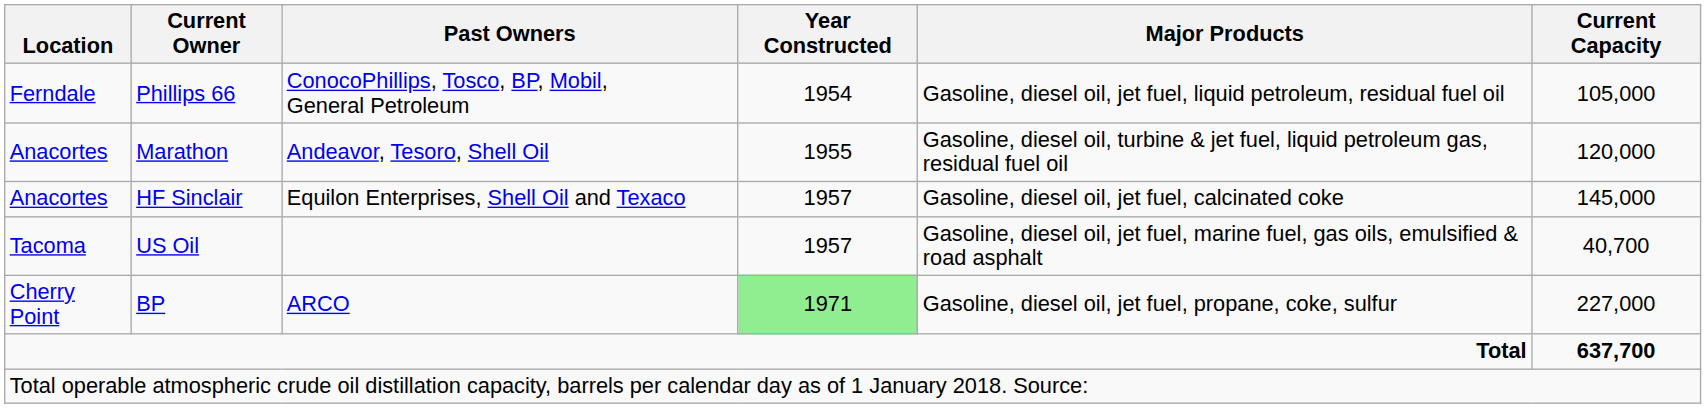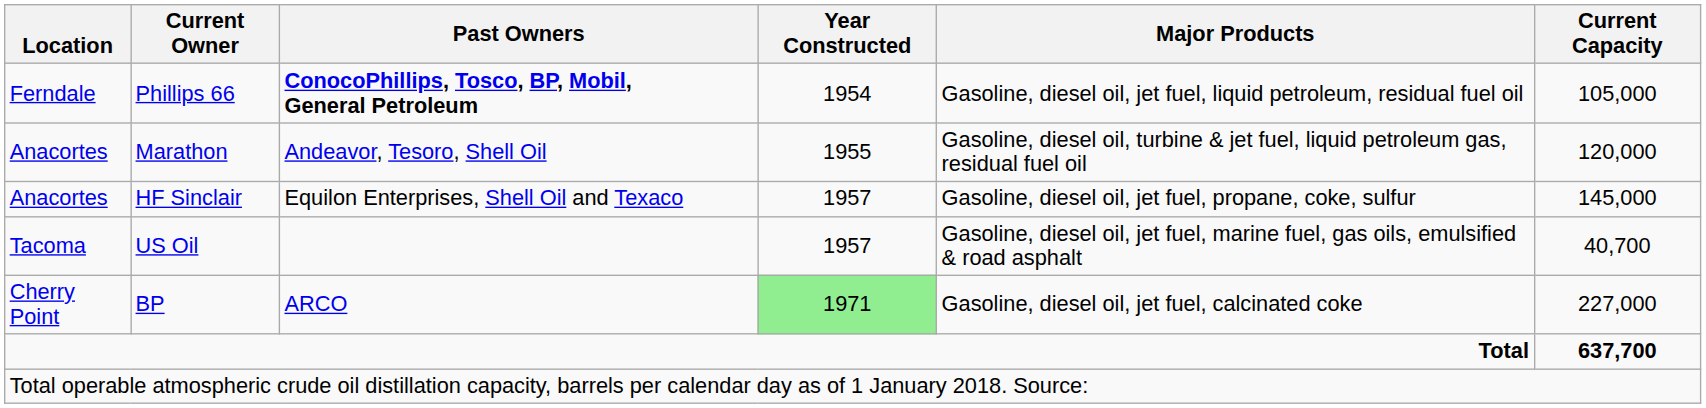 <table class="wikitable">
 <tr>
 <th><br><strong>Location</strong></th>
 <th><strong>Current Owner</strong></th>
 <th><strong>Past Owners</strong></th>
 <th><strong>Year Constructed</strong></th>
 <th><strong>Major Products</strong></th>
 <th><strong>Current Capacity</strong></th>
 </tr>
 <tr>
 <td><a href='#'>Ferndale</a></td>
 <td><a href='#'>Phillips 66</a></td>
-<td><a href='#'>ConocoPhillips</a>, <a href='#'>Tosco</a>, <a href='#'>BP</a>, <a href='#'>Mobil</a>, General Petroleum</td>
+<td><strong><a href='#'>ConocoPhillips</a>, <a href='#'>Tosco</a>, <a href='#'>BP</a>, <a href='#'>Mobil</a>, General Petroleum</strong></td>
 <td align=center>1954</td>
 <td>Gasoline, diesel oil, jet fuel, liquid petroleum, residual fuel oil</td>
 <td align=center>105,000</td>
 </tr>
 <tr>
 <td><a href='#'>Anacortes</a></td>
 <td><a href='#'>Marathon</a></td>
 <td><a href='#'>Andeavor</a>, <a href='#'>Tesoro</a>, <a href='#'>Shell Oil</a></td>
 <td align=center>1955</td>
 <td>Gasoline, diesel oil, turbine & jet fuel, liquid petroleum gas, residual fuel oil</td>
 <td align=center>120,000</td>
 </tr>
 <tr>
 <td><a href='#'>Anacortes</a></td>
 <td><a href='#'>HF Sinclair</a></td>
 <td>Equilon Enterprises, <a href='#'>Shell Oil</a> and <a href='#'>Texaco</a></td>
 <td align=center>1957</td>
-<td>Gasoline, diesel oil, jet fuel, calcinated coke</td>
+<td>Gasoline, diesel oil, jet fuel, propane, coke, sulfur</td>
 <td align=center>145,000</td>
 </tr>
 <tr>
 <td><a href='#'>Tacoma</a></td>
 <td><a href='#'>US Oil</a></td>
 <td></td>
 <td align=center>1957</td>
 <td>Gasoline, diesel oil, jet fuel, marine fuel, gas oils, emulsified & road asphalt</td>
 <td align=center>40,700</td>
 </tr>
 <tr>
 <td><a href='#'>Cherry Point</a></td>
 <td><a href='#'>BP</a></td>
 <td><a href='#'>ARCO</a></td>
 <td align=center style="background: lightgreen;">1971</td>
-<td>Gasoline, diesel oil, jet fuel, propane, coke, sulfur</td>
+<td>Gasoline, diesel oil, jet fuel, calcinated coke</td>
 <td align=center>227,000</td>
 </tr>
 <tr>
 <td colspan=5 align=right><strong>Total</strong></td>
 <td align=center><strong>637,700</strong></td>
 </tr>
 <tr>
 <td colspan="6">Total operable atmospheric crude oil distillation capacity, barrels per calendar day as of 1 January 2018. Source:</td>
 </tr>
 </table>
